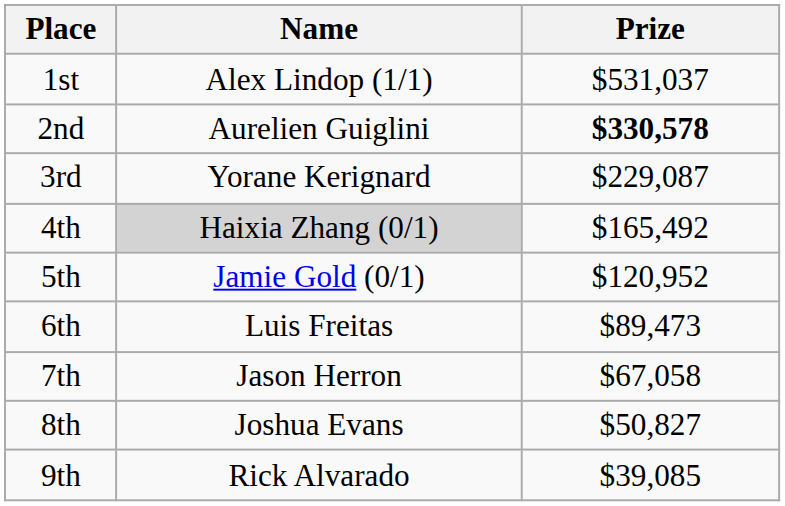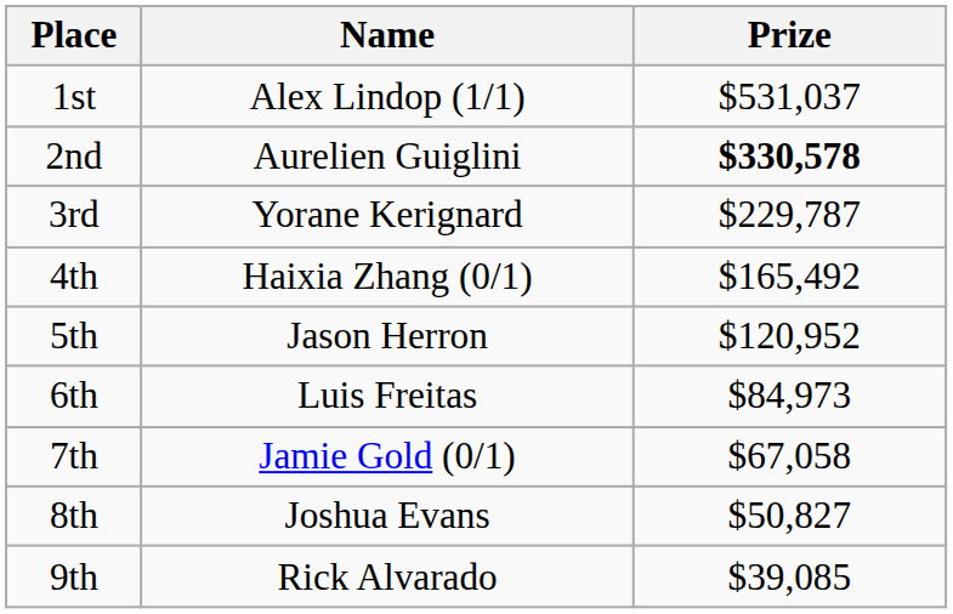 <table class="wikitable">
 <tr>
 <th width="50">Place</th>
 <th width="200">Name</th>
 <th width="125">Prize</th>
 </tr>
 <tr>
 <td align = "center">1st</td>
 <td align = "center">Alex Lindop (1/1)</td>
 <td align = "center">$531,037</td>
 </tr>
 <tr>
 <td align = "center">2nd</td>
 <td align = "center">Aurelien Guiglini</td>
 <td align = "center"><strong>$330,578</strong></td>
 </tr>
 <tr>
 <td align = "center">3rd</td>
 <td align = "center">Yorane Kerignard</td>
-<td align = "center">$229,087</td>
+<td align = "center">$229,787</td>
 </tr>
 <tr>
 <td align = "center">4th</td>
-<td align = "center" style="background: lightgrey;">Haixia Zhang (0/1)</td>
+<td align = "center">Haixia Zhang (0/1)</td>
 <td align = "center">$165,492</td>
 </tr>
 <tr>
 <td align = "center">5th</td>
-<td align = "center"><a href='#'>Jamie Gold</a> (0/1)</td>
+<td align = "center">Jason Herron</td>
 <td align = "center">$120,952</td>
 </tr>
 <tr>
 <td align = "center">6th</td>
 <td align = "center">Luis Freitas</td>
-<td align = "center">$89,473</td>
+<td align = "center">$84,973</td>
 </tr>
 <tr>
 <td align = "center">7th</td>
-<td align = "center">Jason Herron</td>
+<td align = "center"><a href='#'>Jamie Gold</a> (0/1)</td>
 <td align = "center">$67,058</td>
 </tr>
 <tr>
 <td align = "center">8th</td>
 <td align = "center">Joshua Evans</td>
 <td align = "center">$50,827</td>
 </tr>
 <tr>
 <td align = "center">9th</td>
 <td align = "center">Rick Alvarado</td>
 <td align = "center">$39,085</td>
 </tr>
 </table>
